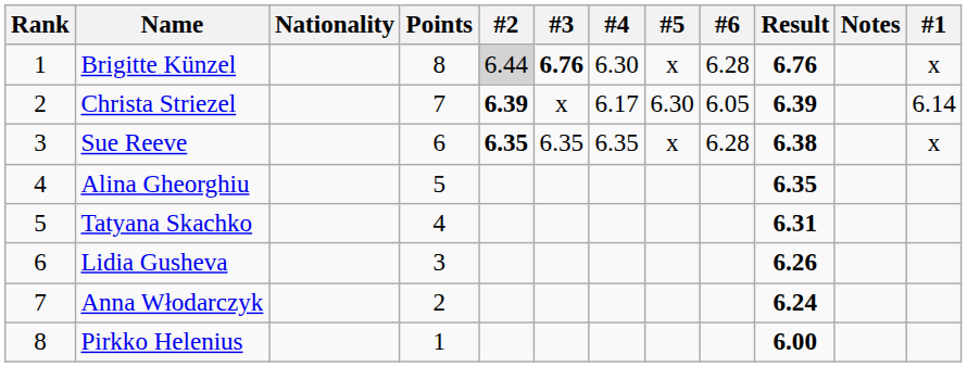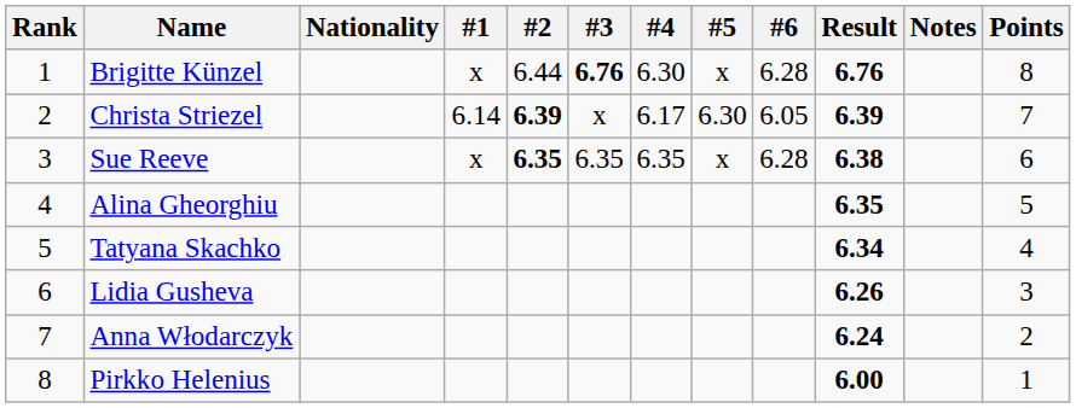 <table class="wikitable sortable" style="text-align:center">
 <tr>
 <th>Rank</th>
 <th>Name</th>
 <th>Nationality</th>
-<th>Points</th>
+<th>#1</th>
 <th>#2</th>
 <th>#3</th>
 <th>#4</th>
 <th>#5</th>
 <th>#6</th>
 <th>Result</th>
 <th>Notes</th>
-<th>#1</th>
+<th>Points</th>
 </tr>
 <tr>
 <td>1</td>
 <td align=left><a href='#'>Brigitte Künzel</a></td>
 <td align=left></td>
-<td>8</td>
-<td style="background: lightgrey;">6.44</td>
+<td>x</td>
+<td>6.44</td>
 <td><strong>6.76</strong></td>
 <td>6.30</td>
 <td>x</td>
 <td>6.28</td>
 <td><strong>6.76</strong></td>
 <td></td>
-<td>x</td>
+<td>8</td>
 </tr>
 <tr>
 <td>2</td>
 <td align=left><a href='#'>Christa Striezel</a></td>
 <td align=left></td>
-<td>7</td>
+<td>6.14</td>
 <td><strong>6.39</strong></td>
 <td>x</td>
 <td>6.17</td>
 <td>6.30</td>
 <td>6.05</td>
 <td><strong>6.39</strong></td>
 <td></td>
-<td>6.14</td>
+<td>7</td>
 </tr>
 <tr>
 <td>3</td>
 <td align=left><a href='#'>Sue Reeve</a></td>
 <td align=left></td>
-<td>6</td>
+<td>x</td>
 <td><strong>6.35</strong></td>
 <td>6.35</td>
 <td>6.35</td>
 <td>x</td>
 <td>6.28</td>
 <td><strong>6.38</strong></td>
 <td></td>
-<td>x</td>
+<td>6</td>
 </tr>
 <tr>
 <td>4</td>
 <td align=left><a href='#'>Alina Gheorghiu</a></td>
 <td align=left></td>
-<td>5</td>
+<td></td>
 <td></td>
 <td></td>
 <td></td>
 <td></td>
 <td></td>
 <td><strong>6.35</strong></td>
 <td></td>
-<td></td>
+<td>5</td>
 </tr>
 <tr>
 <td>5</td>
 <td align=left><a href='#'>Tatyana Skachko</a></td>
 <td align=left></td>
-<td>4</td>
 <td></td>
 <td></td>
 <td></td>
 <td></td>
 <td></td>
-<td><strong>6.31</strong></td>
 <td></td>
+<td><strong>6.34</strong></td>
 <td></td>
+<td>4</td>
 </tr>
 <tr>
 <td>6</td>
 <td align=left><a href='#'>Lidia Gusheva</a></td>
 <td align=left></td>
-<td>3</td>
+<td></td>
 <td></td>
 <td></td>
 <td></td>
 <td></td>
 <td></td>
 <td><strong>6.26</strong></td>
 <td></td>
-<td></td>
+<td>3</td>
 </tr>
 <tr>
 <td>7</td>
 <td align=left><a href='#'>Anna Włodarczyk</a></td>
 <td align=left></td>
-<td>2</td>
+<td></td>
 <td></td>
 <td></td>
 <td></td>
 <td></td>
 <td></td>
 <td><strong>6.24</strong></td>
 <td></td>
-<td></td>
+<td>2</td>
 </tr>
 <tr>
 <td>8</td>
 <td align=left><a href='#'>Pirkko Helenius</a></td>
 <td align=left></td>
-<td>1</td>
+<td></td>
 <td></td>
 <td></td>
 <td></td>
 <td></td>
 <td></td>
 <td><strong>6.00</strong></td>
 <td></td>
-<td></td>
+<td>1</td>
 </tr>
 </table>
